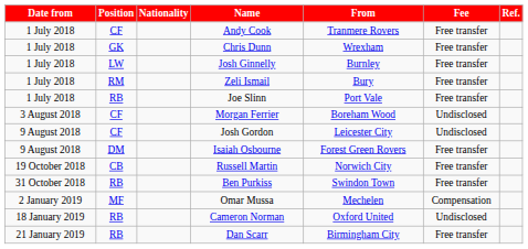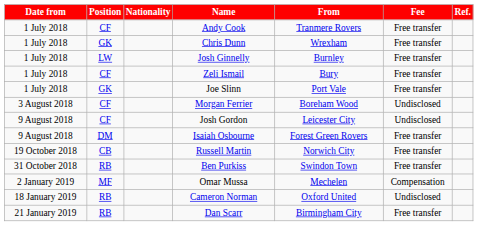 <table class="wikitable"  style="text-align:center; font-size:90%; ">
 <tr>
 <th style="background:#FF0000; color:#FFFFFF; width:120px;">Date from</th>
 <th style="background:#FF0000; color:#FFFFFF; width:50px;">Position</th>
 <th style="background:#FF0000; color:#FFFFFF; width:50px;">Nationality</th>
 <th style="background:#FF0000; color:#FFFFFF; width:150px;">Name</th>
 <th style="background:#FF0000; color:#FFFFFF; width:160px;">From</th>
 <th style="background:#FF0000; color:#FFFFFF; width:100px;">Fee</th>
 <th style="background:#FF0000; color:#FFFFFF; width:25px;">Ref.</th>
 </tr>
 <tr>
 <td>1 July 2018</td>
 <td><a href='#'>CF</a></td>
 <td></td>
 <td><a href='#'>Andy Cook</a></td>
 <td><a href='#'>Tranmere Rovers</a></td>
 <td>Free transfer</td>
 <td></td>
 </tr>
 <tr>
 <td>1 July 2018</td>
 <td><a href='#'>GK</a></td>
 <td></td>
 <td><a href='#'>Chris Dunn</a></td>
 <td> <a href='#'>Wrexham</a></td>
 <td>Free transfer</td>
 <td></td>
 </tr>
 <tr>
 <td>1 July 2018</td>
 <td><a href='#'>LW</a></td>
 <td></td>
 <td><a href='#'>Josh Ginnelly</a></td>
 <td><a href='#'>Burnley</a></td>
 <td>Free transfer</td>
 <td></td>
 </tr>
 <tr>
 <td>1 July 2018</td>
-<td><a href='#'>RM</a></td>
+<td><a href='#'>CF</a></td>
 <td></td>
 <td><a href='#'>Zeli Ismail</a></td>
 <td><a href='#'>Bury</a></td>
 <td>Free transfer</td>
 <td></td>
 </tr>
 <tr>
 <td>1 July 2018</td>
-<td><a href='#'>RB</a></td>
+<td><a href='#'>GK</a></td>
 <td></td>
 <td>Joe Slinn</td>
 <td><a href='#'>Port Vale</a></td>
 <td>Free transfer</td>
 <td></td>
 </tr>
 <tr>
 <td>3 August 2018</td>
 <td><a href='#'>CF</a></td>
 <td></td>
 <td><a href='#'>Morgan Ferrier</a></td>
 <td><a href='#'>Boreham Wood</a></td>
 <td>Undisclosed</td>
 <td></td>
 </tr>
 <tr>
 <td>9 August 2018</td>
 <td><a href='#'>CF</a></td>
 <td></td>
 <td>Josh Gordon</td>
 <td><a href='#'>Leicester City</a></td>
 <td>Undisclosed</td>
 <td></td>
 </tr>
 <tr>
 <td>9 August 2018</td>
 <td><a href='#'>DM</a></td>
 <td></td>
 <td><a href='#'>Isaiah Osbourne</a></td>
 <td><a href='#'>Forest Green Rovers</a></td>
 <td>Free transfer</td>
 <td></td>
 </tr>
 <tr>
 <td>19 October 2018</td>
 <td><a href='#'>CB</a></td>
 <td></td>
 <td><a href='#'>Russell Martin</a></td>
 <td><a href='#'>Norwich City</a></td>
 <td>Free transfer</td>
 <td></td>
 </tr>
 <tr>
 <td>31 October 2018</td>
 <td><a href='#'>RB</a></td>
 <td></td>
 <td><a href='#'>Ben Purkiss</a></td>
 <td><a href='#'>Swindon Town</a></td>
 <td>Free transfer</td>
 <td></td>
 </tr>
 <tr>
 <td>2 January 2019</td>
 <td><a href='#'>MF</a></td>
 <td></td>
 <td>Omar Mussa</td>
 <td> <a href='#'>Mechelen</a></td>
 <td>Compensation</td>
 <td></td>
 </tr>
 <tr>
 <td>18 January 2019</td>
 <td><a href='#'>RB</a></td>
 <td></td>
 <td><a href='#'>Cameron Norman</a></td>
 <td><a href='#'>Oxford United</a></td>
 <td>Undisclosed</td>
 <td></td>
 </tr>
 <tr>
 <td>21 January 2019</td>
 <td><a href='#'>RB</a></td>
 <td></td>
 <td><a href='#'>Dan Scarr</a></td>
 <td><a href='#'>Birmingham City</a></td>
 <td>Free transfer</td>
 <td></td>
 </tr>
 </table>
